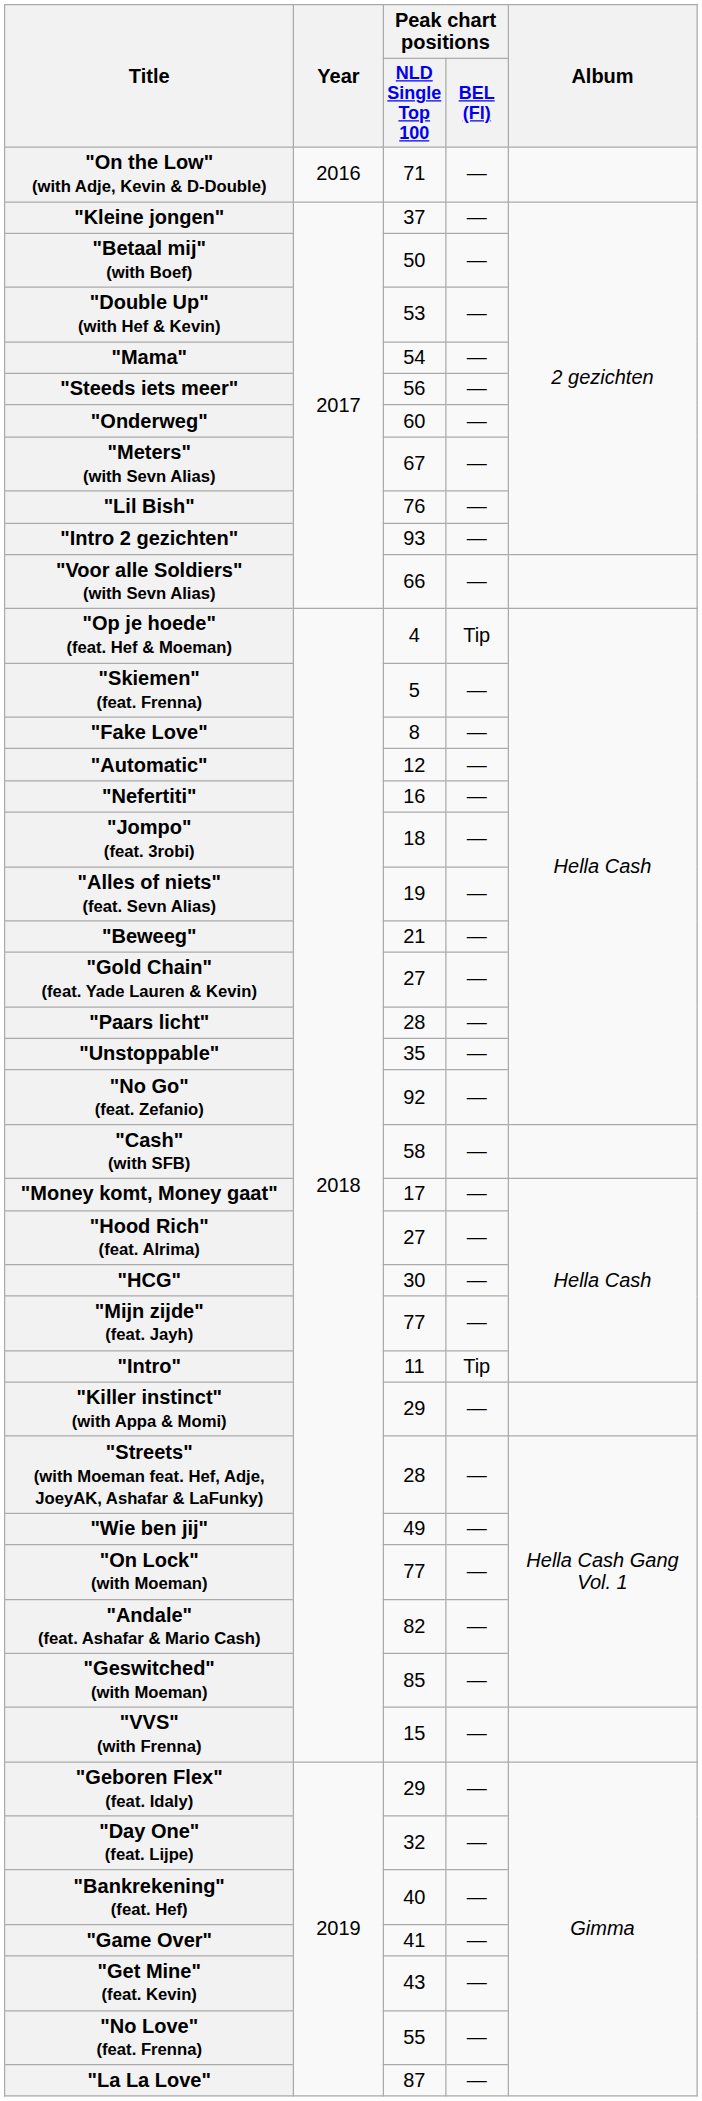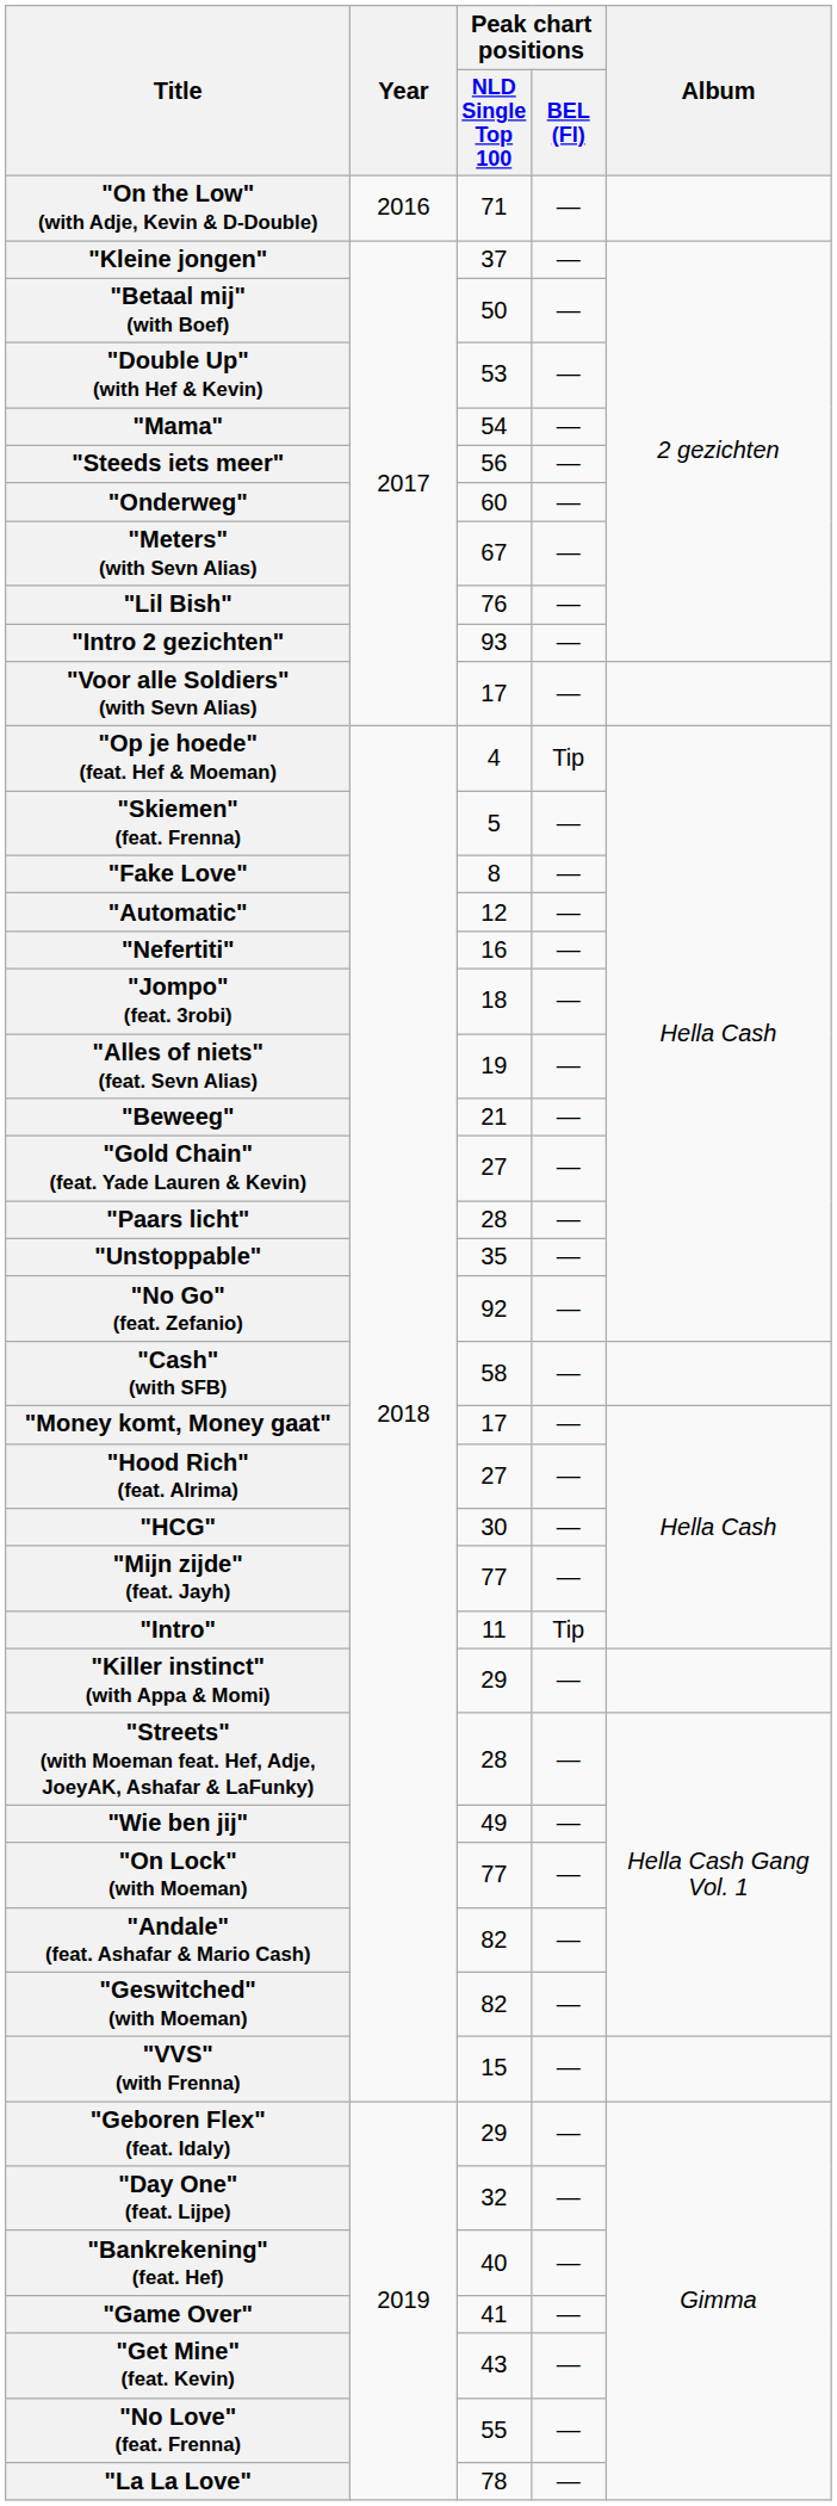 <table class="wikitable plainrowheaders" style="text-align:center;">
 <tr>
 <th scope="col" rowspan="2" style="width:14em;">Title</th>
 <th scope="col" rowspan="2" style="width:4em;">Year</th>
 <th scope="col" colspan="2">Peak chart positions</th>
 <th scope="col" rowspan="2" style="width:9em;">Album</th>
 </tr>
 <tr>
 <th scope="col" style="width:3em;font-size:90%;"><a href='#'>NLD <br>Single <br>Top 100</a><br></th>
 <th scope="col" style="width:3em;font-size:90%;"><a href='#'>BEL<br>(Fl)</a><br></th>
 </tr>
 <tr>
 <th scope="row">"On the Low" <br><small>(with Adje, Kevin & D-Double)</small></th>
 <td>2016</td>
 <td>71</td>
 <td>—</td>
 <td></td>
 </tr>
 <tr>
 <th scope="row">"Kleine jongen"</th>
 <td rowspan=10>2017</td>
 <td>37</td>
 <td>—</td>
 <td rowspan=9><em>2 gezichten</em></td>
 </tr>
 <tr>
 <th scope="row">"Betaal mij"<br><small>(with Boef)</small></th>
 <td>50</td>
 <td>—</td>
 </tr>
 <tr>
 <th scope="row">"Double Up"<br><small>(with Hef & Kevin)</small></th>
 <td>53</td>
 <td>—</td>
 </tr>
 <tr>
 <th scope="row">"Mama"</th>
 <td>54</td>
 <td>—</td>
 </tr>
 <tr>
 <th scope="row">"Steeds iets meer"</th>
 <td>56</td>
 <td>—</td>
 </tr>
 <tr>
 <th scope="row">"Onderweg"</th>
 <td>60</td>
 <td>—</td>
 </tr>
 <tr>
 <th scope="row">"Meters"<br><small>(with Sevn Alias)</small></th>
 <td>67</td>
 <td>—</td>
 </tr>
 <tr>
 <th scope="row">"Lil Bish"</th>
 <td>76</td>
 <td>—</td>
 </tr>
 <tr>
 <th scope="row">"Intro 2 gezichten"</th>
 <td>93</td>
 <td>—</td>
 </tr>
 <tr>
 <th scope="row">"Voor alle Soldiers"<br><small>(with Sevn Alias)</small></th>
-<td>66</td>
+<td>17</td>
 <td>—</td>
 <td></td>
 </tr>
 <tr>
 <th scope="row">"Op je hoede"<br><small>(feat. Hef & Moeman)</small></th>
 <td rowspan=25>2018</td>
 <td>4</td>
 <td>Tip</td>
 <td rowspan=12><em>Hella Cash</em></td>
 </tr>
 <tr>
 <th scope="row">"Skiemen"<br><small>(feat. Frenna)</small></th>
 <td>5</td>
 <td>—</td>
 </tr>
 <tr>
 <th scope="row">"Fake Love"</th>
 <td>8</td>
 <td>—</td>
 </tr>
 <tr>
 <th scope="row">"Automatic"</th>
 <td>12</td>
 <td>—</td>
 </tr>
 <tr>
 <th scope="row">"Nefertiti"</th>
 <td>16</td>
 <td>—</td>
 </tr>
 <tr>
 <th scope="row">"Jompo"<br><small>(feat. 3robi)</small></th>
 <td>18</td>
 <td>—</td>
 </tr>
 <tr>
 <th scope="row">"Alles of niets"<br><small>(feat. Sevn Alias)</small></th>
 <td>19</td>
 <td>—</td>
 </tr>
 <tr>
 <th scope="row">"Beweeg"</th>
 <td>21</td>
 <td>—</td>
 </tr>
 <tr>
 <th scope="row">"Gold Chain"<br><small>(feat. Yade Lauren & Kevin)</small></th>
 <td>27</td>
 <td>—</td>
 </tr>
 <tr>
 <th scope="row">"Paars licht"</th>
 <td>28</td>
 <td>—</td>
 </tr>
 <tr>
 <th scope="row">"Unstoppable"</th>
 <td>35</td>
 <td>—</td>
 </tr>
 <tr>
 <th scope="row">"No Go"<br><small>(feat. Zefanio)</small></th>
 <td>92</td>
 <td>—</td>
 </tr>
 <tr>
 <th scope="row">"Cash"<br><small>(with SFB)</small></th>
 <td>58</td>
 <td>—</td>
 <td></td>
 </tr>
 <tr>
 <th scope="row">"Money komt, Money gaat"</th>
 <td>17</td>
 <td>—</td>
 <td rowspan=5><em>Hella Cash</em></td>
 </tr>
 <tr>
 <th scope="row">"Hood Rich"<br><small>(feat. Alrima)</small></th>
 <td>27</td>
 <td>—</td>
 </tr>
 <tr>
 <th scope="row">"HCG"</th>
 <td>30</td>
 <td>—</td>
 </tr>
 <tr>
 <th scope="row">"Mijn zijde"<br><small>(feat. Jayh)</small></th>
 <td>77</td>
 <td>—</td>
 </tr>
 <tr>
 <th scope="row">"Intro"</th>
 <td>11</td>
 <td>Tip</td>
 </tr>
 <tr>
 <th scope="row">"Killer instinct"<br><small>(with Appa & Momi)</small></th>
 <td>29</td>
 <td>—</td>
 <td></td>
 </tr>
 <tr>
 <th scope="row">"Streets"<br><small>(with Moeman feat. Hef, Adje, JoeyAK, Ashafar & LaFunky)</small></th>
 <td>28</td>
 <td>—</td>
 <td rowspan=5><em>Hella Cash Gang Vol. 1</em></td>
 </tr>
 <tr>
 <th scope="row">"Wie ben jij"</th>
 <td>49</td>
 <td>—</td>
 </tr>
 <tr>
 <th scope="row">"On Lock"<br><small>(with Moeman)</small></th>
 <td>77</td>
 <td>—</td>
 </tr>
 <tr>
 <th scope="row">"Andale"<br><small>(feat. Ashafar & Mario Cash)</small></th>
 <td>82</td>
 <td>—</td>
 </tr>
 <tr>
 <th scope="row">"Geswitched"<br><small>(with Moeman)</small></th>
-<td>85</td>
+<td>82</td>
 <td>—</td>
 </tr>
 <tr>
 <th scope="row">"VVS"<br><small>(with Frenna)</small></th>
 <td>15</td>
 <td>—</td>
 <td></td>
 </tr>
 <tr>
 <th scope="row">"Geboren Flex"<br><small>(feat. Idaly)</small></th>
 <td rowspan=7>2019</td>
 <td>29</td>
 <td>—</td>
 <td rowspan=7><em>Gimma</em></td>
 </tr>
 <tr>
 <th scope="row">"Day One"<br><small>(feat. Lijpe)</small></th>
 <td>32</td>
 <td>—</td>
 </tr>
 <tr>
 <th scope="row">"Bankrekening"<br><small>(feat. Hef)</small></th>
 <td>40</td>
 <td>—</td>
 </tr>
 <tr>
 <th scope="row">"Game Over"</th>
 <td>41</td>
 <td>—</td>
 </tr>
 <tr>
 <th scope="row">"Get Mine"<br><small>(feat. Kevin)</small></th>
 <td>43</td>
 <td>—</td>
 </tr>
 <tr>
 <th scope="row">"No Love"<br><small>(feat. Frenna)</small></th>
 <td>55</td>
 <td>—</td>
 </tr>
 <tr>
 <th scope="row">"La La Love"</th>
-<td>87</td>
+<td>78</td>
 <td>—</td>
 </tr>
 </table>
